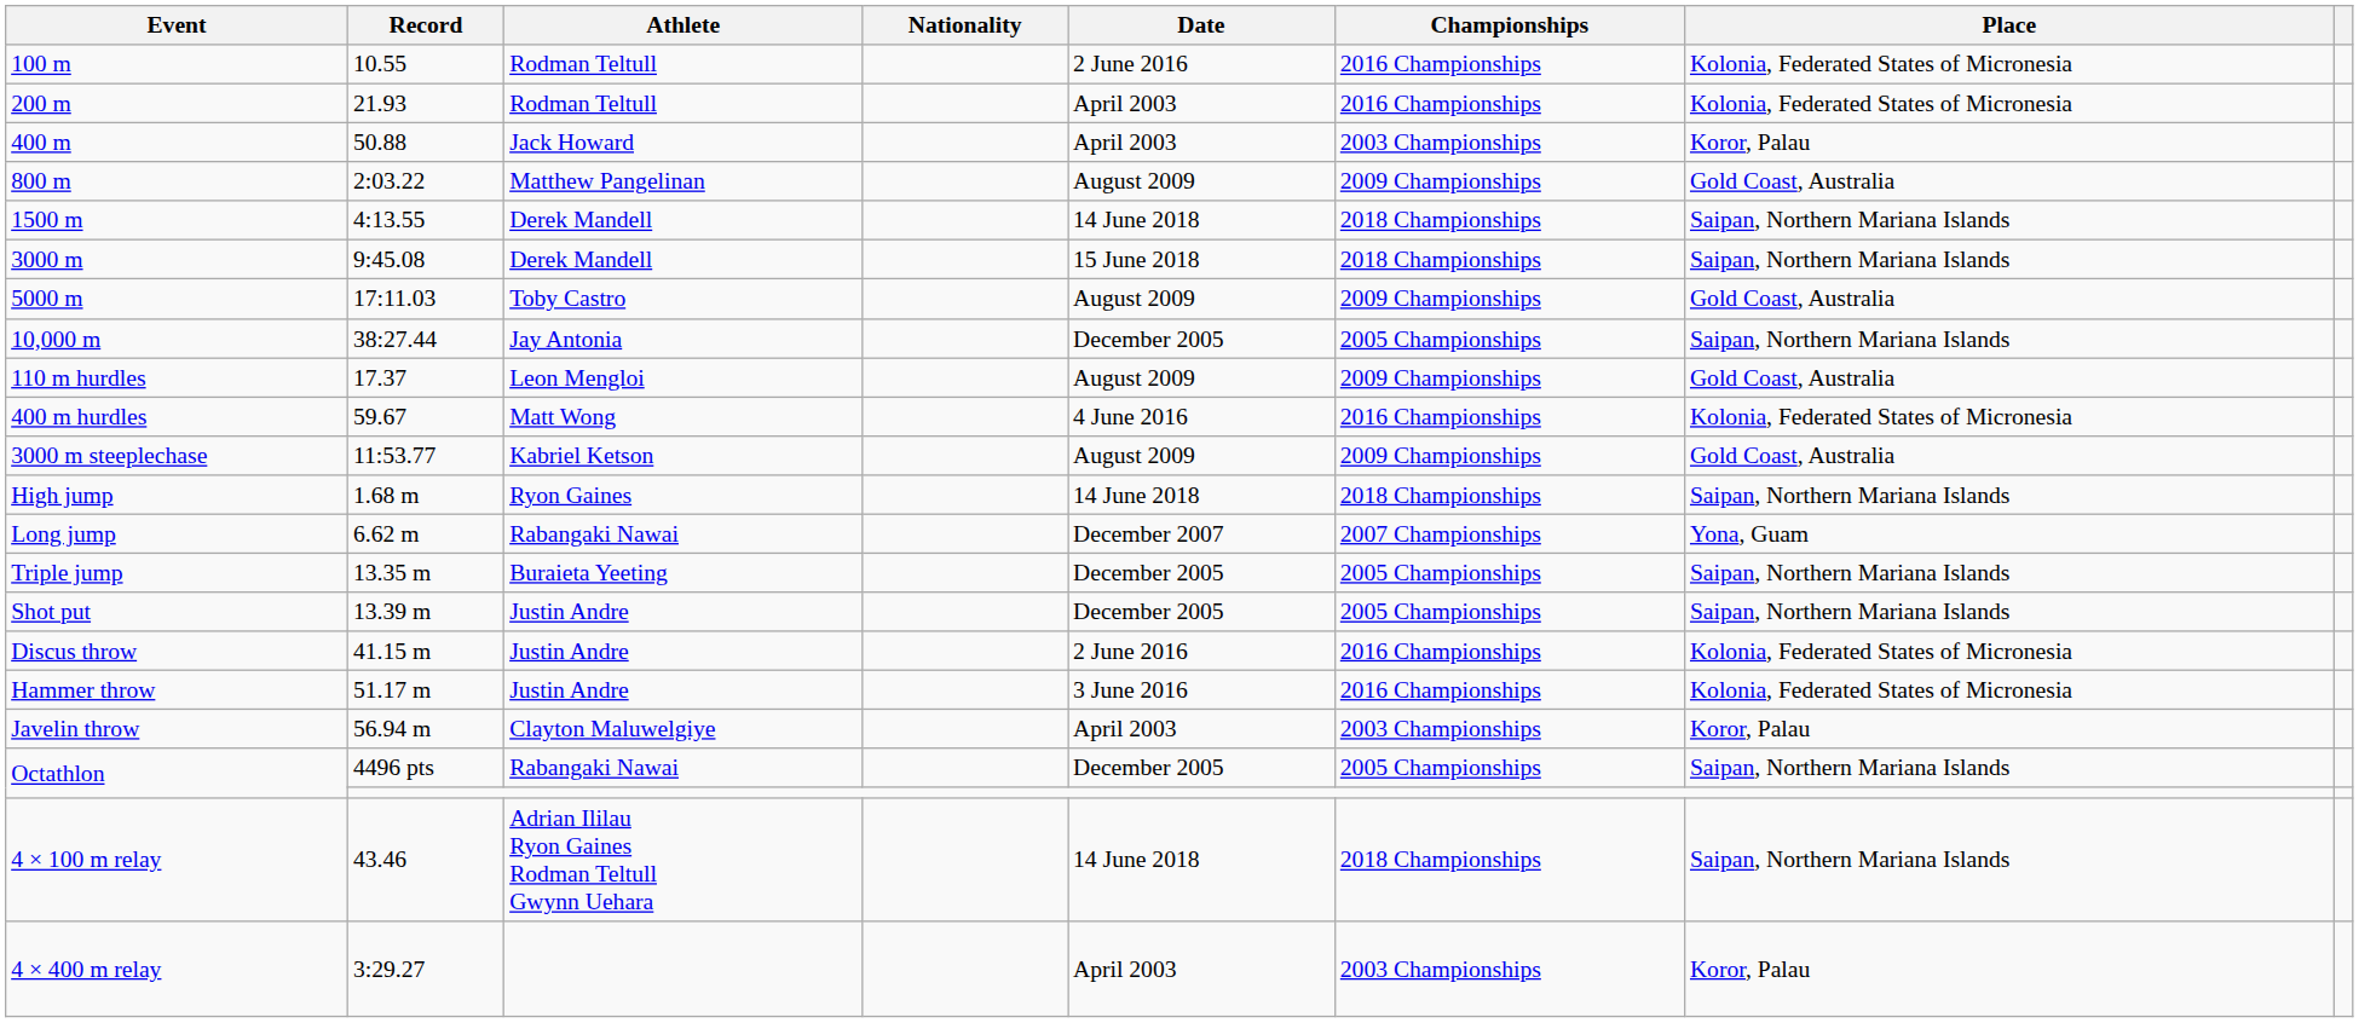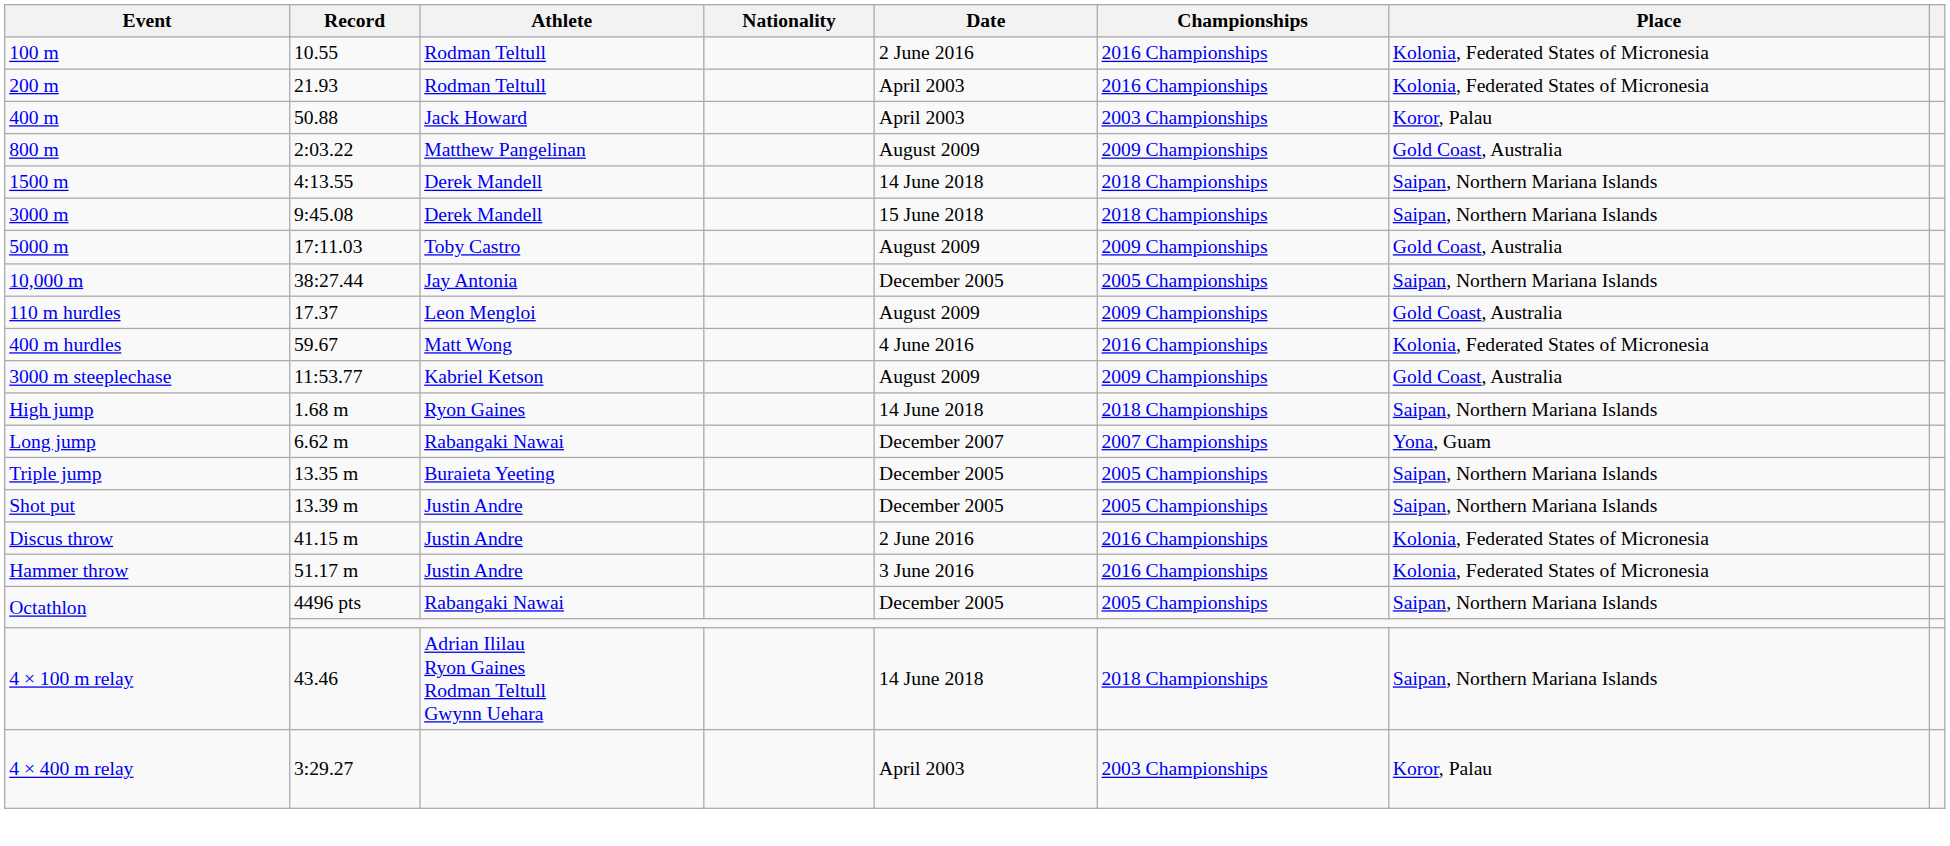 <table class="wikitable" style="font-size:95%; width: 95%;">
 <tr>
 <th>Event</th>
 <th>Record</th>
 <th>Athlete</th>
 <th>Nationality</th>
 <th>Date</th>
 <th>Championships</th>
 <th>Place</th>
 <th></th>
 </tr>
 <tr>
 <td><a href='#'>100 m</a></td>
 <td>10.55 </td>
 <td><a href='#'>Rodman Teltull</a></td>
 <td></td>
 <td>2 June 2016</td>
 <td><a href='#'>2016 Championships</a></td>
 <td> <a href='#'>Kolonia</a>, Federated States of Micronesia</td>
 <td></td>
 </tr>
 <tr>
 <td><a href='#'>200 m</a></td>
 <td>21.93 </td>
 <td><a href='#'>Rodman Teltull</a></td>
 <td></td>
 <td>April 2003</td>
 <td><a href='#'>2016 Championships</a></td>
 <td> <a href='#'>Kolonia</a>, Federated States of Micronesia</td>
 <td></td>
 </tr>
 <tr>
 <td><a href='#'>400 m</a></td>
 <td>50.88</td>
 <td><a href='#'>Jack Howard</a></td>
 <td></td>
 <td>April 2003</td>
 <td><a href='#'>2003 Championships</a></td>
 <td> <a href='#'>Koror</a>, Palau</td>
 <td></td>
 </tr>
 <tr>
 <td><a href='#'>800 m</a></td>
 <td>2:03.22</td>
 <td><a href='#'>Matthew Pangelinan</a></td>
 <td></td>
 <td>August 2009</td>
 <td><a href='#'>2009 Championships</a></td>
 <td> <a href='#'>Gold Coast</a>, Australia</td>
 <td></td>
 </tr>
 <tr>
 <td><a href='#'>1500 m</a></td>
 <td>4:13.55</td>
 <td><a href='#'>Derek Mandell</a></td>
 <td></td>
 <td>14 June 2018</td>
 <td><a href='#'>2018 Championships</a></td>
 <td> <a href='#'>Saipan</a>, Northern Mariana Islands</td>
 <td></td>
 </tr>
 <tr>
 <td><a href='#'>3000 m</a></td>
 <td>9:45.08</td>
 <td><a href='#'>Derek Mandell</a></td>
 <td></td>
 <td>15 June 2018</td>
 <td><a href='#'>2018 Championships</a></td>
 <td> <a href='#'>Saipan</a>, Northern Mariana Islands</td>
 <td></td>
 </tr>
 <tr>
 <td><a href='#'>5000 m</a></td>
 <td>17:11.03</td>
 <td><a href='#'>Toby Castro</a></td>
 <td></td>
 <td>August 2009</td>
 <td><a href='#'>2009 Championships</a></td>
 <td> <a href='#'>Gold Coast</a>, Australia</td>
 <td></td>
 </tr>
 <tr>
 <td><a href='#'>10,000 m</a></td>
 <td>38:27.44</td>
 <td><a href='#'>Jay Antonia</a></td>
 <td></td>
 <td>December 2005</td>
 <td><a href='#'>2005 Championships</a></td>
 <td> <a href='#'>Saipan</a>, Northern Mariana Islands</td>
 <td></td>
 </tr>
 <tr>
 <td><a href='#'>110 m hurdles</a></td>
 <td>17.37 </td>
 <td><a href='#'>Leon Mengloi</a></td>
 <td></td>
 <td>August 2009</td>
 <td><a href='#'>2009 Championships</a></td>
 <td> <a href='#'>Gold Coast</a>, Australia</td>
 <td></td>
 </tr>
 <tr>
 <td><a href='#'>400 m hurdles</a></td>
 <td>59.67</td>
 <td><a href='#'>Matt Wong</a></td>
 <td></td>
 <td>4 June 2016</td>
 <td><a href='#'>2016 Championships</a></td>
 <td> <a href='#'>Kolonia</a>, Federated States of Micronesia</td>
 <td></td>
 </tr>
 <tr>
 <td><a href='#'>3000 m steeplechase</a></td>
 <td>11:53.77</td>
 <td><a href='#'>Kabriel Ketson</a></td>
 <td></td>
 <td>August 2009</td>
 <td><a href='#'>2009 Championships</a></td>
 <td> <a href='#'>Gold Coast</a>, Australia</td>
 <td></td>
 </tr>
 <tr>
 <td><a href='#'>High jump</a></td>
 <td>1.68 m</td>
 <td><a href='#'>Ryon Gaines</a></td>
 <td></td>
 <td>14 June 2018</td>
 <td><a href='#'>2018 Championships</a></td>
 <td> <a href='#'>Saipan</a>, Northern Mariana Islands</td>
 <td></td>
 </tr>
 <tr>
 <td><a href='#'>Long jump</a></td>
 <td>6.62 m</td>
 <td><a href='#'>Rabangaki Nawai</a></td>
 <td></td>
 <td>December 2007</td>
 <td><a href='#'>2007 Championships</a></td>
 <td> <a href='#'>Yona</a>, Guam</td>
 <td></td>
 </tr>
 <tr>
 <td><a href='#'>Triple jump</a></td>
 <td>13.35 m </td>
 <td><a href='#'>Buraieta Yeeting</a></td>
 <td></td>
 <td>December 2005</td>
 <td><a href='#'>2005 Championships</a></td>
 <td> <a href='#'>Saipan</a>, Northern Mariana Islands</td>
 <td></td>
 </tr>
 <tr>
 <td><a href='#'>Shot put</a></td>
 <td>13.39 m</td>
 <td><a href='#'>Justin Andre</a></td>
 <td></td>
 <td>December 2005</td>
 <td><a href='#'>2005 Championships</a></td>
 <td> <a href='#'>Saipan</a>, Northern Mariana Islands</td>
 <td></td>
 </tr>
 <tr>
 <td><a href='#'>Discus throw</a></td>
 <td>41.15 m</td>
 <td><a href='#'>Justin Andre</a></td>
 <td></td>
 <td>2 June 2016</td>
 <td><a href='#'>2016 Championships</a></td>
 <td> <a href='#'>Kolonia</a>, Federated States of Micronesia</td>
 <td></td>
 </tr>
 <tr>
 <td><a href='#'>Hammer throw</a></td>
 <td>51.17 m</td>
 <td><a href='#'>Justin Andre</a></td>
 <td></td>
 <td>3 June 2016</td>
 <td><a href='#'>2016 Championships</a></td>
 <td> <a href='#'>Kolonia</a>, Federated States of Micronesia</td>
 <td></td>
 </tr>
 <tr>
-<td><a href='#'>Javelin throw</a></td>
-<td>56.94 m</td>
-<td><a href='#'>Clayton Maluwelgiye</a></td>
-<td></td>
-<td>April 2003</td>
-<td><a href='#'>2003 Championships</a></td>
-<td> <a href='#'>Koror</a>, Palau</td>
-<td></td>
-</tr>
-<tr>
 <td rowspan=2><a href='#'>Octathlon</a></td>
 <td>4496 pts</td>
 <td><a href='#'>Rabangaki Nawai</a></td>
 <td></td>
 <td>December 2005</td>
 <td><a href='#'>2005 Championships</a></td>
 <td> <a href='#'>Saipan</a>, Northern Mariana Islands</td>
 <td></td>
 </tr>
 <tr>
 <td colspan=6></td>
 </tr>
 <tr>
 <td><a href='#'>4 × 100 m relay</a></td>
 <td>43.46</td>
 <td><a href='#'>Adrian Ililau</a><br><a href='#'>Ryon Gaines</a><br><a href='#'>Rodman Teltull</a><br><a href='#'>Gwynn Uehara</a></td>
 <td></td>
 <td>14 June 2018</td>
 <td><a href='#'>2018 Championships</a></td>
 <td> <a href='#'>Saipan</a>, Northern Mariana Islands</td>
 <td></td>
 </tr>
 <tr>
 <td><a href='#'>4 × 400 m relay</a></td>
 <td>3:29.27</td>
 <td><br><br><br></td>
 <td></td>
 <td>April 2003</td>
 <td><a href='#'>2003 Championships</a></td>
 <td> <a href='#'>Koror</a>, Palau</td>
 <td></td>
 </tr>
 </table>
